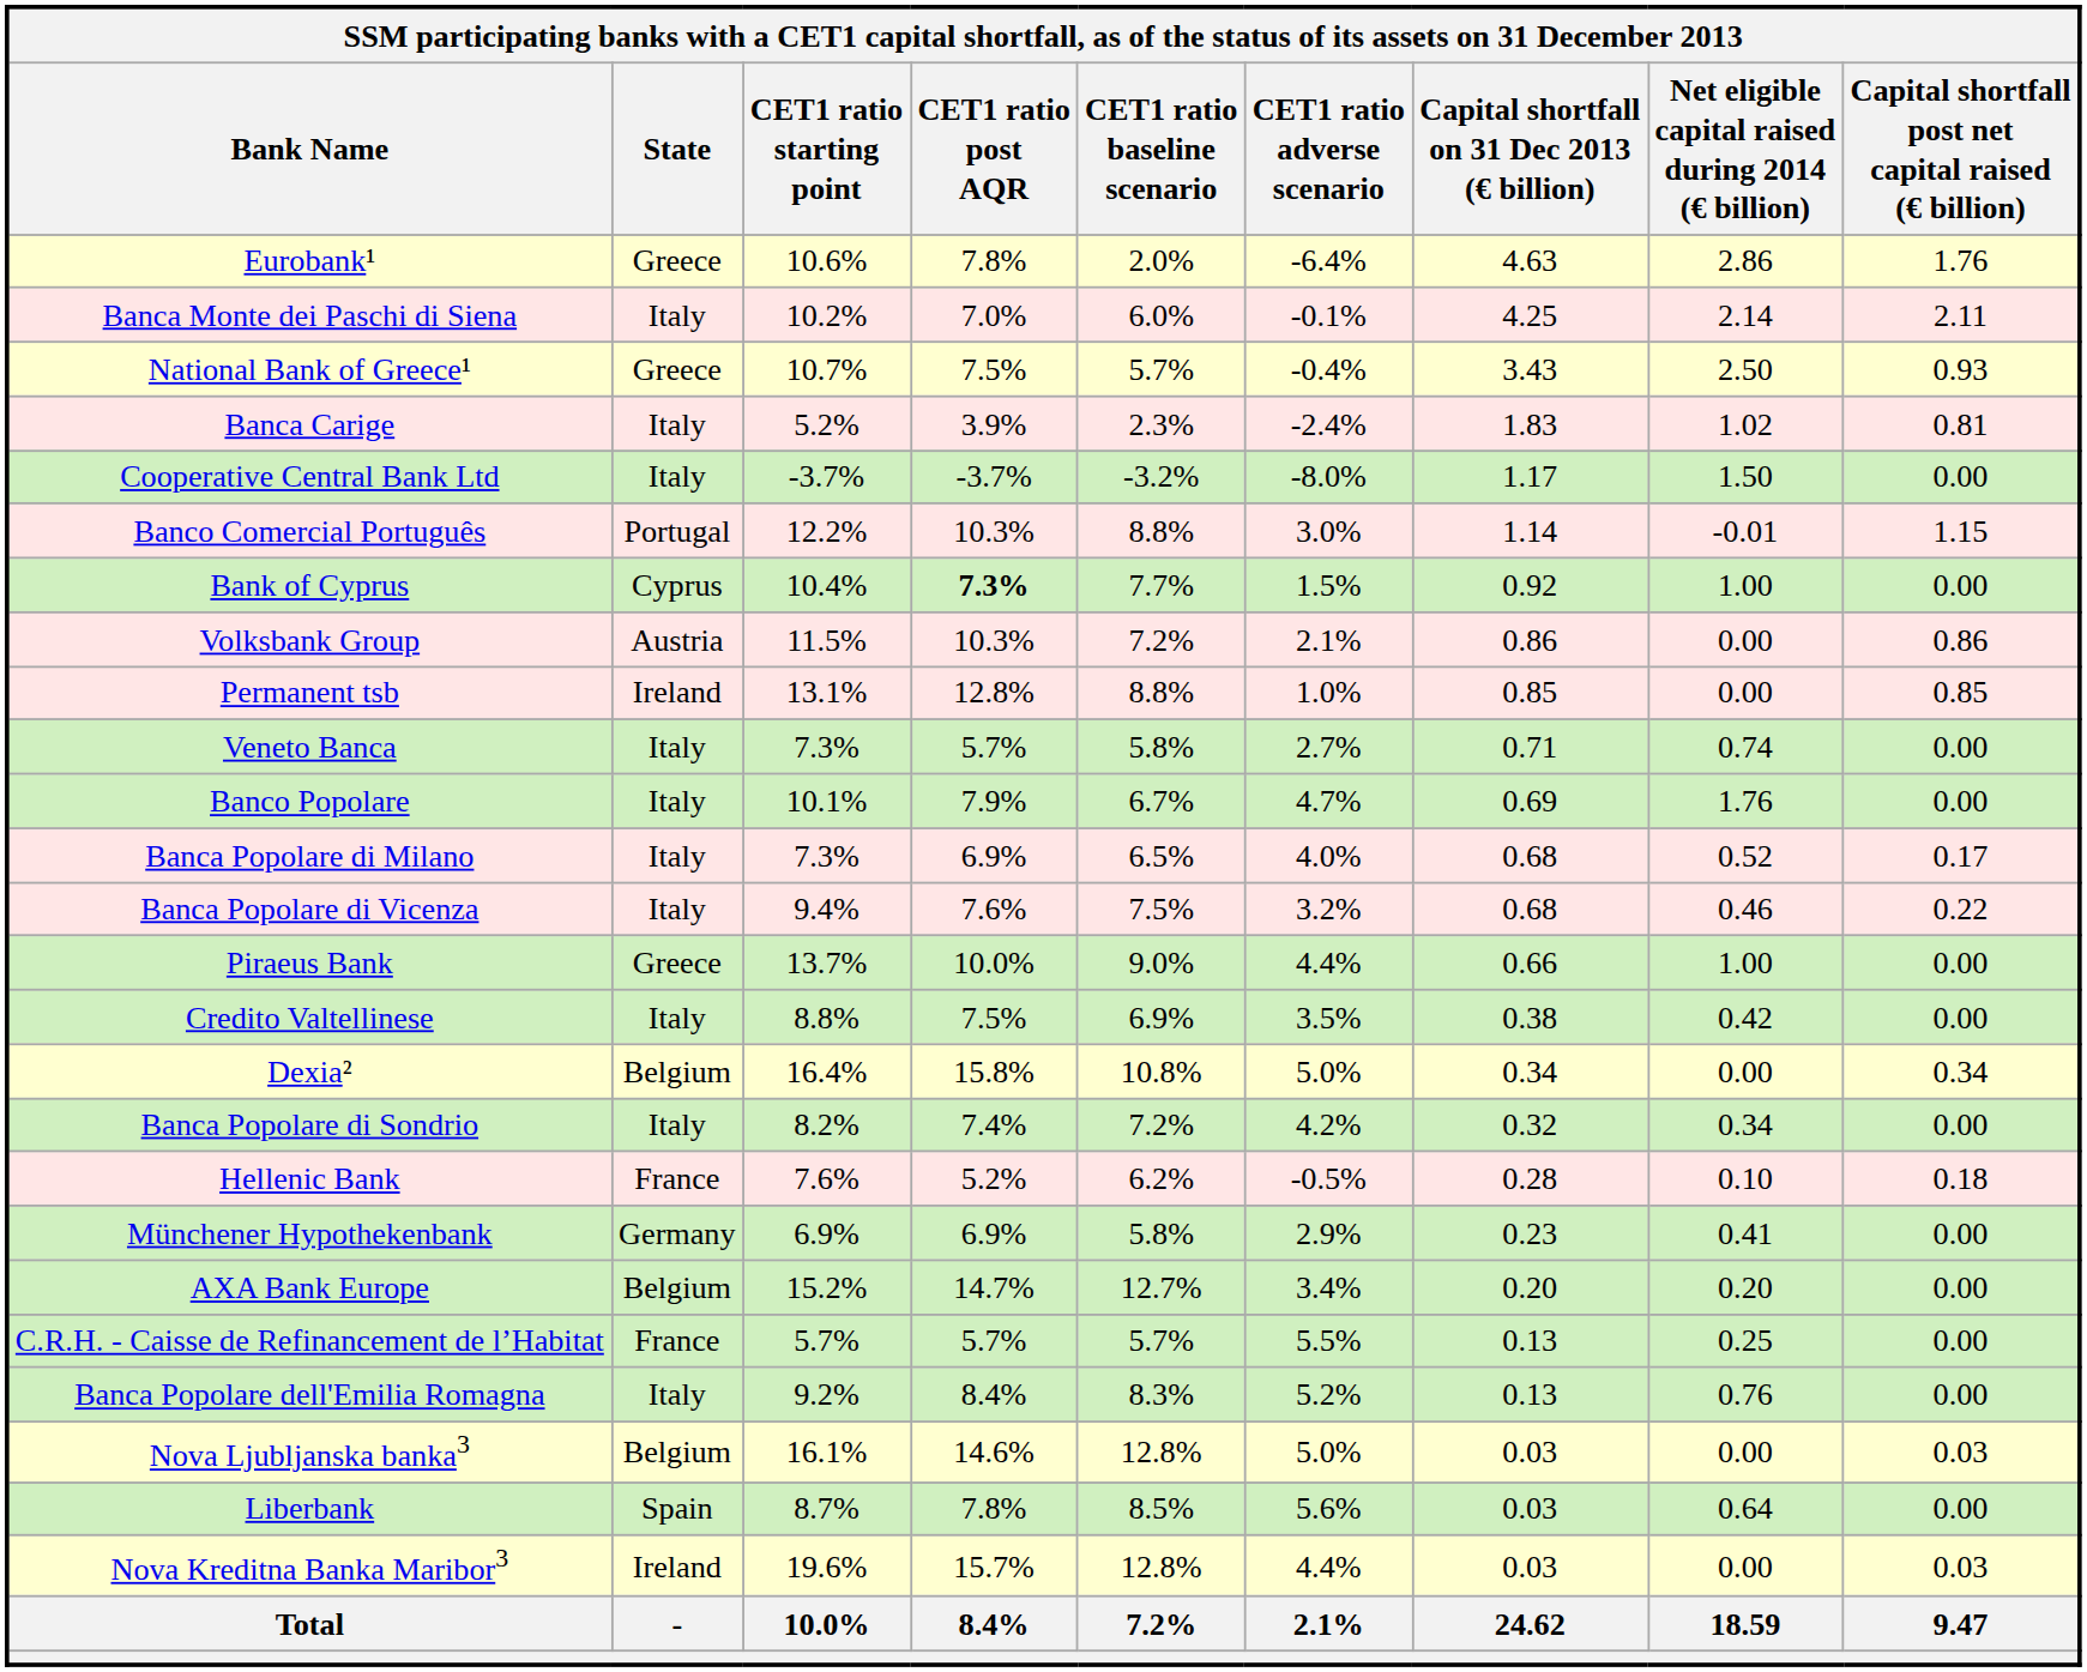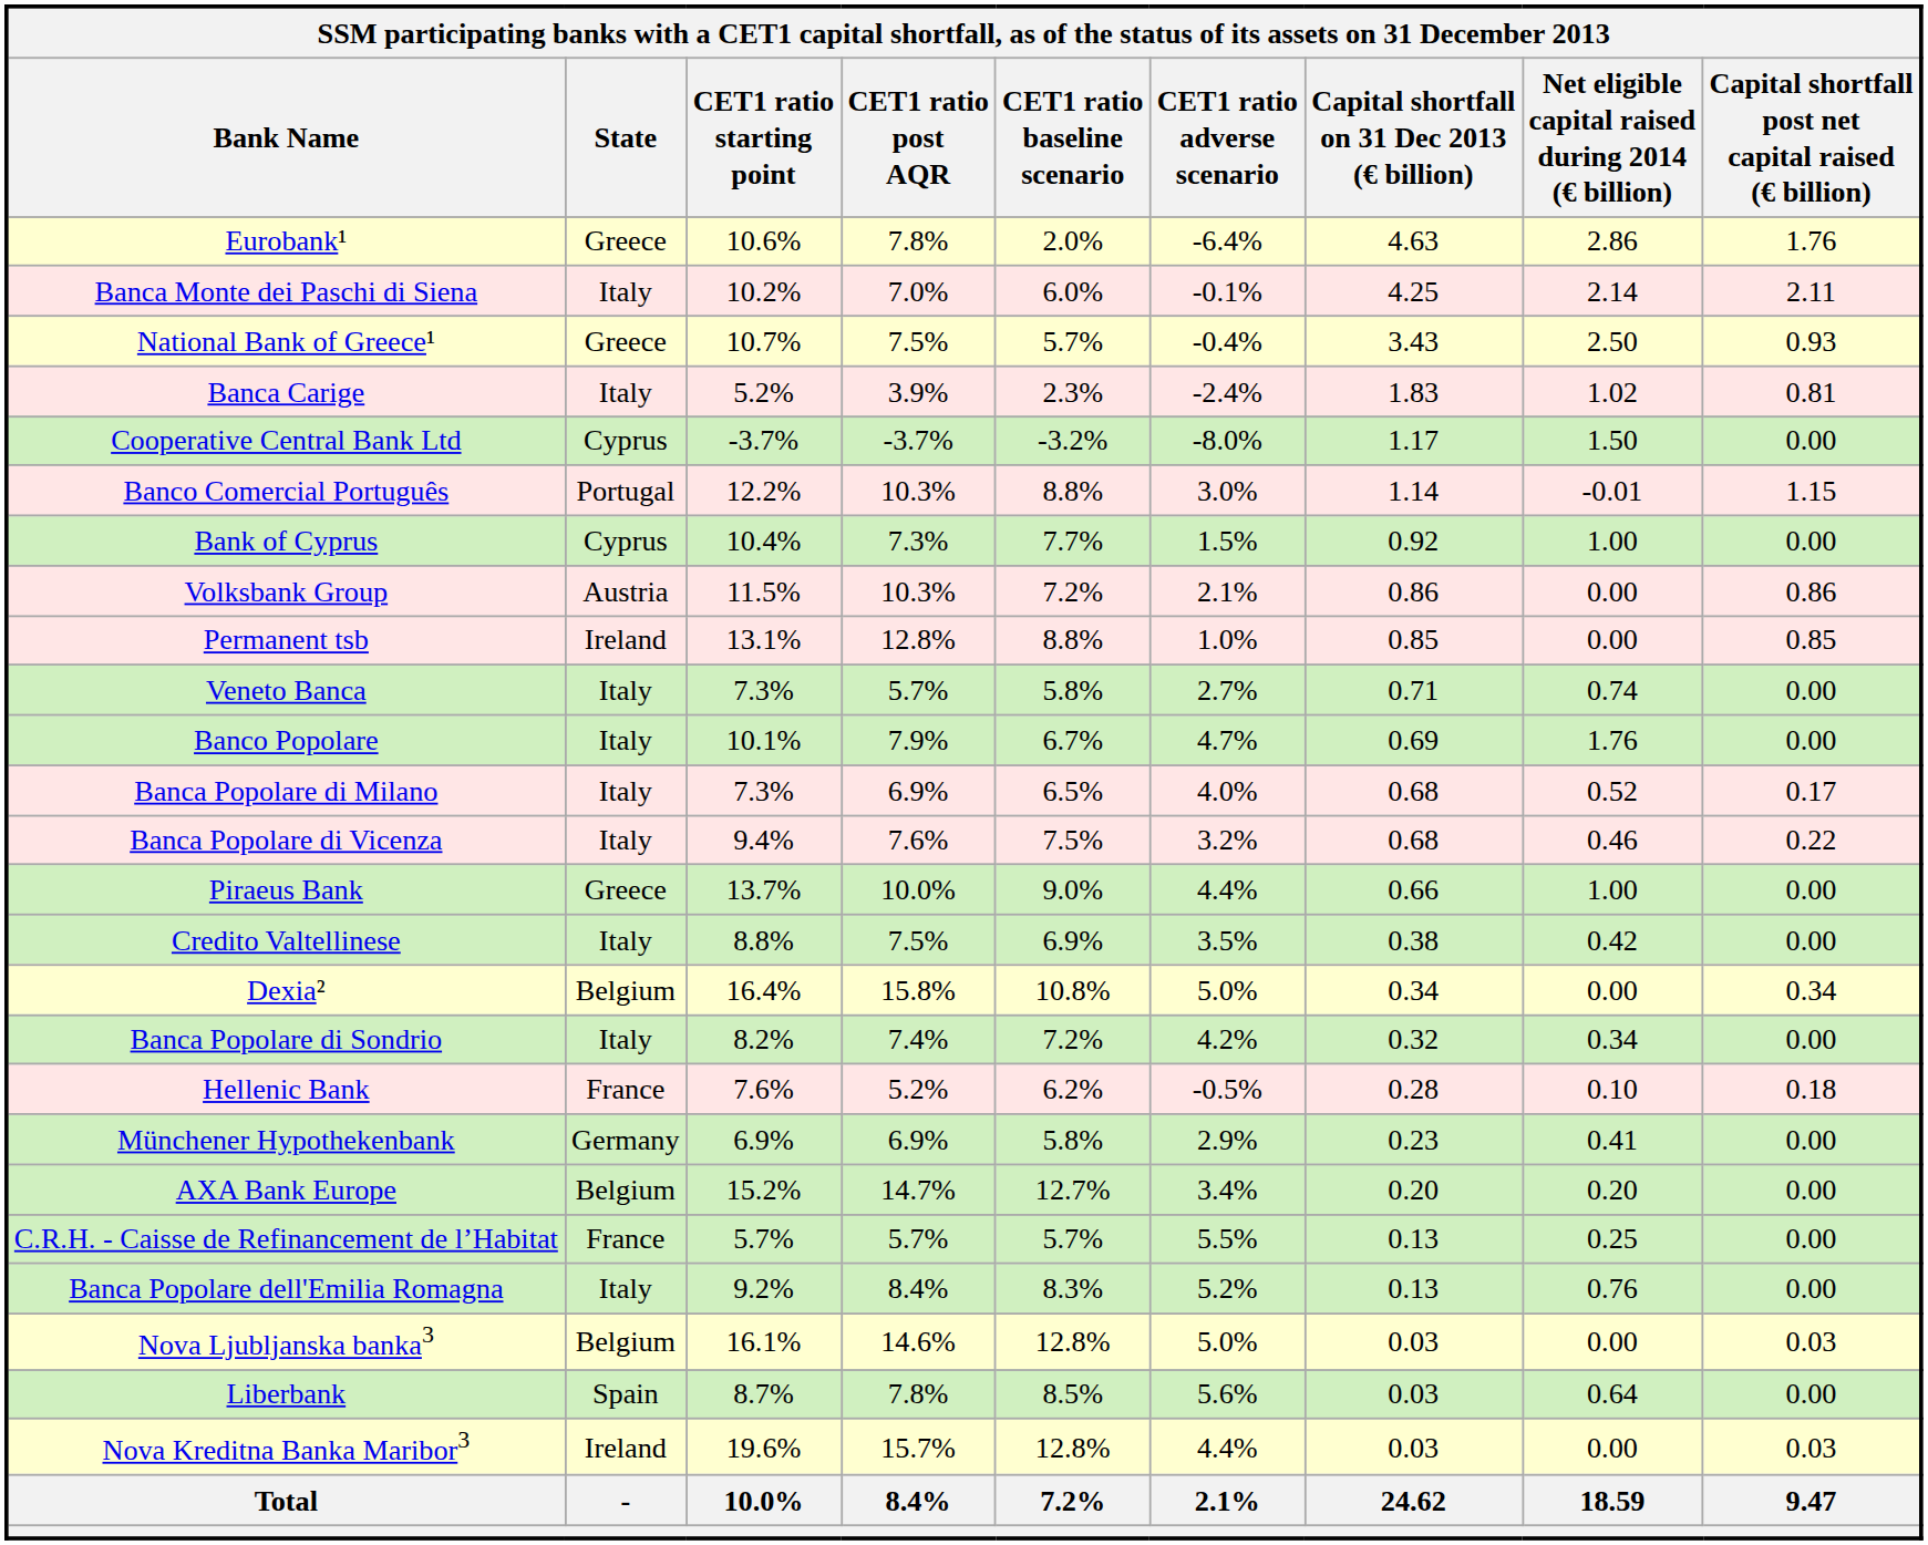 <table class="wikitable sortable" style="font-size:90%; clear:both; line-height:1.25; border:2px solid; text-align:center">
 <tr>
 <th colspan="9">SSM participating banks with a CET1 capital shortfall, as of the status of its assets on 31 December 2013</th>
 </tr>
 <tr>
 <th>Bank Name</th>
 <th>State</th>
 <th>CET1 ratio<br>starting<br>point</th>
 <th>CET1 ratio<br>post<br>AQR</th>
 <th>CET1 ratio<br>baseline<br>scenario</th>
 <th>CET1 ratio<br>adverse<br>scenario</th>
 <th>Capital shortfall<br>on 31 Dec 2013<br>(€ billion)</th>
 <th>Net eligible<br>capital raised<br>during 2014<br>(€ billion)</th>
 <th>Capital shortfall<br>post net<br>capital raised<br>(€ billion)</th>
 </tr>
 <tr style="background:#FFFFD0">
 <td><a href='#'>Eurobank</a>¹</td>
 <td>Greece</td>
 <td>10.6%</td>
 <td>7.8%</td>
 <td>2.0%</td>
 <td>-6.4%</td>
 <td>4.63</td>
 <td>2.86</td>
 <td>1.76</td>
 </tr>
 <tr style="background:#FFE6E6">
 <td><a href='#'>Banca Monte dei Paschi di Siena</a></td>
 <td>Italy</td>
 <td>10.2%</td>
 <td>7.0%</td>
 <td>6.0%</td>
 <td>-0.1%</td>
 <td>4.25</td>
 <td>2.14</td>
 <td>2.11</td>
 </tr>
 <tr style="background:#FFFFD0">
 <td><a href='#'>National Bank of Greece</a>¹</td>
 <td>Greece</td>
 <td>10.7%</td>
 <td>7.5%</td>
 <td>5.7%</td>
 <td>-0.4%</td>
 <td>3.43</td>
 <td>2.50</td>
 <td>0.93</td>
 </tr>
 <tr style="background:#FFE6E6">
 <td><a href='#'>Banca Carige</a></td>
 <td>Italy</td>
 <td>5.2%</td>
 <td>3.9%</td>
 <td>2.3%</td>
 <td>-2.4%</td>
 <td>1.83</td>
 <td>1.02</td>
 <td>0.81</td>
 </tr>
 <tr style="background:#D0F0C0">
 <td><a href='#'>Cooperative Central Bank Ltd</a></td>
-<td>Italy</td>
+<td>Cyprus</td>
 <td>-3.7%</td>
 <td>-3.7%</td>
 <td>-3.2%</td>
 <td>-8.0%</td>
 <td>1.17</td>
 <td>1.50</td>
 <td>0.00</td>
 </tr>
 <tr style="background:#FFE6E6">
 <td><a href='#'>Banco Comercial Português</a></td>
 <td>Portugal</td>
 <td>12.2%</td>
 <td>10.3%</td>
 <td>8.8%</td>
 <td>3.0%</td>
 <td>1.14</td>
 <td>-0.01</td>
 <td>1.15</td>
 </tr>
 <tr style="background:#D0F0C0">
 <td><a href='#'>Bank of Cyprus</a></td>
 <td>Cyprus</td>
 <td>10.4%</td>
-<td><strong>7.3%</strong></td>
+<td>7.3%</td>
 <td>7.7%</td>
 <td>1.5%</td>
 <td>0.92</td>
 <td>1.00</td>
 <td>0.00</td>
 </tr>
 <tr style="background:#FFE6E6">
 <td><a href='#'>Volksbank Group</a></td>
 <td>Austria</td>
 <td>11.5%</td>
 <td>10.3%</td>
 <td>7.2%</td>
 <td>2.1%</td>
 <td>0.86</td>
 <td>0.00</td>
 <td>0.86</td>
 </tr>
 <tr style="background:#FFE6E6">
 <td><a href='#'>Permanent tsb</a></td>
 <td>Ireland</td>
 <td>13.1%</td>
 <td>12.8%</td>
 <td>8.8%</td>
 <td>1.0%</td>
 <td>0.85</td>
 <td>0.00</td>
 <td>0.85</td>
 </tr>
 <tr style="background:#D0F0C0">
 <td><a href='#'>Veneto Banca</a></td>
 <td>Italy</td>
 <td>7.3%</td>
 <td>5.7%</td>
 <td>5.8%</td>
 <td>2.7%</td>
 <td>0.71</td>
 <td>0.74</td>
 <td>0.00</td>
 </tr>
 <tr style="background:#D0F0C0">
 <td><a href='#'>Banco Popolare</a></td>
 <td>Italy</td>
 <td>10.1%</td>
 <td>7.9%</td>
 <td>6.7%</td>
 <td>4.7%</td>
 <td>0.69</td>
 <td>1.76</td>
 <td>0.00</td>
 </tr>
 <tr style="background:#FFE6E6">
 <td><a href='#'>Banca Popolare di Milano</a></td>
 <td>Italy</td>
 <td>7.3%</td>
 <td>6.9%</td>
 <td>6.5%</td>
 <td>4.0%</td>
 <td>0.68</td>
 <td>0.52</td>
 <td>0.17</td>
 </tr>
 <tr style="background:#FFE6E6">
 <td><a href='#'>Banca Popolare di Vicenza</a></td>
 <td>Italy</td>
 <td>9.4%</td>
 <td>7.6%</td>
 <td>7.5%</td>
 <td>3.2%</td>
 <td>0.68</td>
 <td>0.46</td>
 <td>0.22</td>
 </tr>
 <tr style="background:#D0F0C0">
 <td><a href='#'>Piraeus Bank</a></td>
 <td>Greece</td>
 <td>13.7%</td>
 <td>10.0%</td>
 <td>9.0%</td>
 <td>4.4%</td>
 <td>0.66</td>
 <td>1.00</td>
 <td>0.00</td>
 </tr>
 <tr style="background:#D0F0C0">
 <td><a href='#'>Credito Valtellinese</a></td>
 <td>Italy</td>
 <td>8.8%</td>
 <td>7.5%</td>
 <td>6.9%</td>
 <td>3.5%</td>
 <td>0.38</td>
 <td>0.42</td>
 <td>0.00</td>
 </tr>
 <tr style="background:#FFFFD0">
 <td><a href='#'>Dexia</a>²</td>
 <td>Belgium</td>
 <td>16.4%</td>
 <td>15.8%</td>
 <td>10.8%</td>
 <td>5.0%</td>
 <td>0.34</td>
 <td>0.00</td>
 <td>0.34</td>
 </tr>
 <tr style="background:#D0F0C0">
 <td><a href='#'>Banca Popolare di Sondrio</a></td>
 <td>Italy</td>
 <td>8.2%</td>
 <td>7.4%</td>
 <td>7.2%</td>
 <td>4.2%</td>
 <td>0.32</td>
 <td>0.34</td>
 <td>0.00</td>
 </tr>
 <tr style="background:#FFE6E6">
 <td><a href='#'>Hellenic Bank</a></td>
 <td>France</td>
 <td>7.6%</td>
 <td>5.2%</td>
 <td>6.2%</td>
 <td>-0.5%</td>
 <td>0.28</td>
 <td>0.10</td>
 <td>0.18</td>
 </tr>
 <tr style="background:#D0F0C0">
 <td><a href='#'>Münchener Hypothekenbank</a></td>
 <td>Germany</td>
 <td>6.9%</td>
 <td>6.9%</td>
 <td>5.8%</td>
 <td>2.9%</td>
 <td>0.23</td>
 <td>0.41</td>
 <td>0.00</td>
 </tr>
 <tr style="background:#D0F0C0">
 <td><a href='#'>AXA Bank Europe</a></td>
 <td>Belgium</td>
 <td>15.2%</td>
 <td>14.7%</td>
 <td>12.7%</td>
 <td>3.4%</td>
 <td>0.20</td>
 <td>0.20</td>
 <td>0.00</td>
 </tr>
 <tr style="background:#D0F0C0">
 <td><a href='#'>C.R.H. - Caisse de Refinancement de l’Habitat</a></td>
 <td>France</td>
 <td>5.7%</td>
 <td>5.7%</td>
 <td>5.7%</td>
 <td>5.5%</td>
 <td>0.13</td>
 <td>0.25</td>
 <td>0.00</td>
 </tr>
 <tr style="background:#D0F0C0">
 <td><a href='#'>Banca Popolare dell'Emilia Romagna</a></td>
 <td>Italy</td>
 <td>9.2%</td>
 <td>8.4%</td>
 <td>8.3%</td>
 <td>5.2%</td>
 <td>0.13</td>
 <td>0.76</td>
 <td>0.00</td>
 </tr>
 <tr style="background:#FFFFD0">
 <td><a href='#'>Nova Ljubljanska banka</a><sup>3</sup></td>
 <td>Belgium</td>
 <td>16.1%</td>
 <td>14.6%</td>
 <td>12.8%</td>
 <td>5.0%</td>
 <td>0.03</td>
 <td>0.00</td>
 <td>0.03</td>
 </tr>
 <tr style="background:#D0F0C0">
 <td><a href='#'>Liberbank</a></td>
 <td>Spain</td>
 <td>8.7%</td>
 <td>7.8%</td>
 <td>8.5%</td>
 <td>5.6%</td>
 <td>0.03</td>
 <td>0.64</td>
 <td>0.00</td>
 </tr>
 <tr style="background:#FFFFD0">
 <td><a href='#'>Nova Kreditna Banka Maribor</a><sup>3</sup></td>
 <td>Ireland</td>
 <td>19.6%</td>
 <td>15.7%</td>
 <td>12.8%</td>
 <td>4.4%</td>
 <td>0.03</td>
 <td>0.00</td>
 <td>0.03</td>
 </tr>
 <tr>
 <th>Total</th>
 <th>-</th>
 <th>10.0%</th>
 <th>8.4%</th>
 <th>7.2%</th>
 <th>2.1%</th>
 <th>24.62</th>
 <th>18.59</th>
 <th>9.47</th>
 </tr>
 <tr>
 <th colspan="9" style="text-align:left"></th>
 </tr>
 </table>
